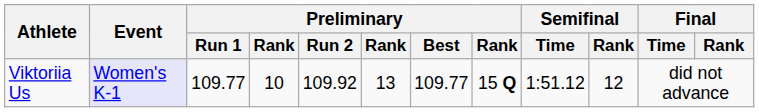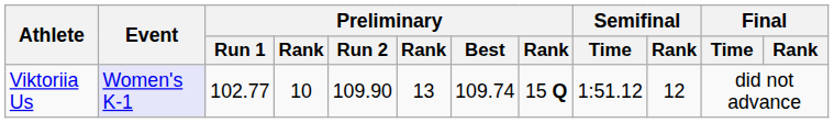 <table class="wikitable" style="font-size:90%">
 <tr>
 <th rowspan=2>Athlete</th>
 <th rowspan=2>Event</th>
 <th colspan=6>Preliminary</th>
 <th colspan=2>Semifinal</th>
 <th colspan=2>Final</th>
 </tr>
 <tr style="font-size:95%">
 <th>Run 1</th>
 <th>Rank</th>
 <th>Run 2</th>
 <th>Rank</th>
 <th>Best</th>
 <th>Rank</th>
 <th>Time</th>
 <th>Rank</th>
 <th>Time</th>
 <th>Rank</th>
 </tr>
 <tr align=center>
 <td align=left><a href='#'>Viktoriia Us</a></td>
 <td align=left style="background: lavender;"><a href='#'>Women's K-1</a></td>
-<td>109.77</td>
+<td>102.77</td>
 <td>10</td>
-<td>109.92</td>
+<td>109.90</td>
 <td>13</td>
-<td>109.77</td>
+<td>109.74</td>
 <td>15 <strong>Q</strong></td>
 <td>1:51.12</td>
 <td>12</td>
 <td colspan=2>did not advance</td>
 </tr>
 </table>
